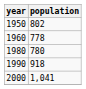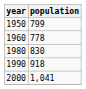 <table class="wikitable">
 <tr>
 <th>year</th>
 <th>population</th>
 </tr>
 <tr>
 <td>1950</td>
-<td>802</td>
+<td>799</td>
 </tr>
 <tr>
 <td>1960</td>
 <td>778</td>
 </tr>
 <tr>
 <td>1980</td>
-<td>780</td>
+<td>830</td>
 </tr>
 <tr>
 <td>1990</td>
 <td>918</td>
 </tr>
 <tr>
 <td>2000</td>
 <td>1,041</td>
 </tr>
 <tr>
 </tr>
 </table>
